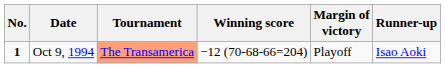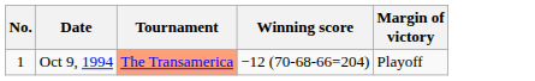 <table class="wikitable" style="font-size:95%;">
 <tr>
 <th>No.</th>
 <th>Date</th>
 <th>Tournament</th>
 <th>Winning score</th>
 <th>Margin of<br>victory</th>
-<th>Runner-up</th>
 </tr>
 <tr>
-<td align=center><strong>1</strong></td>
+<td align=center>1</td>
 <td align=right>Oct 9, <a href='#'>1994</a></td>
 <td style="background: lightsalmon;"><a href='#'>The Transamerica</a></td>
 <td>−12 (70-68-66=204)</td>
 <td>Playoff</td>
-<td> <a href='#'>Isao Aoki</a></td>
 </tr>
 </table>
